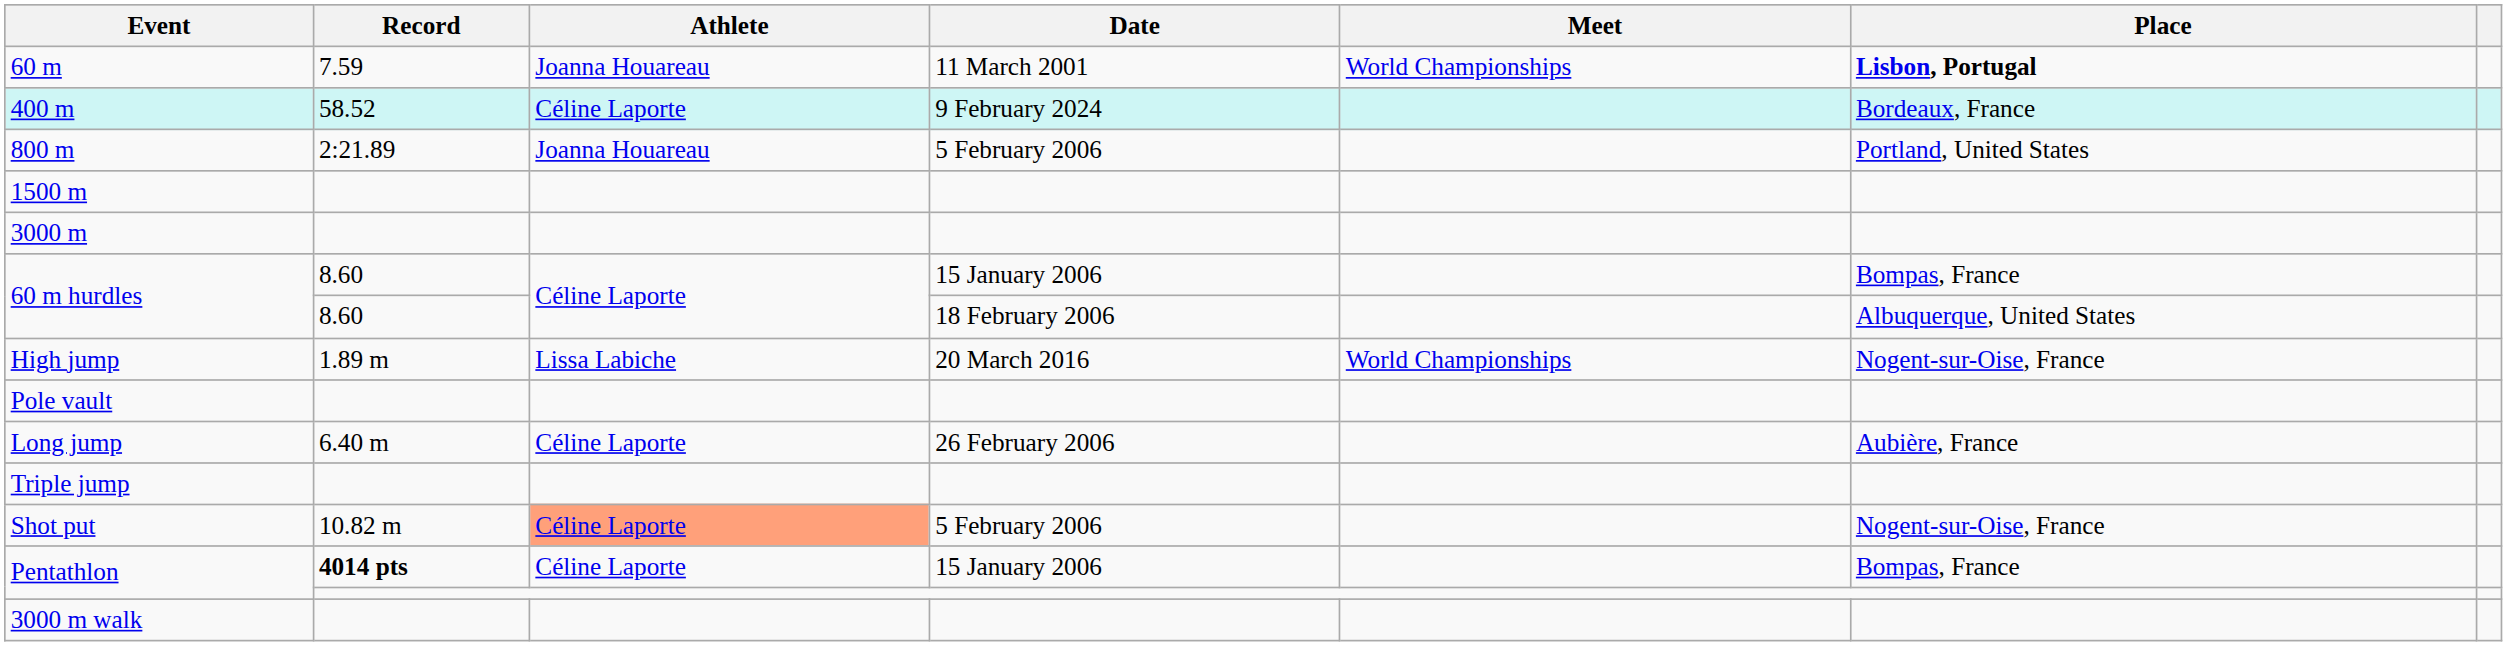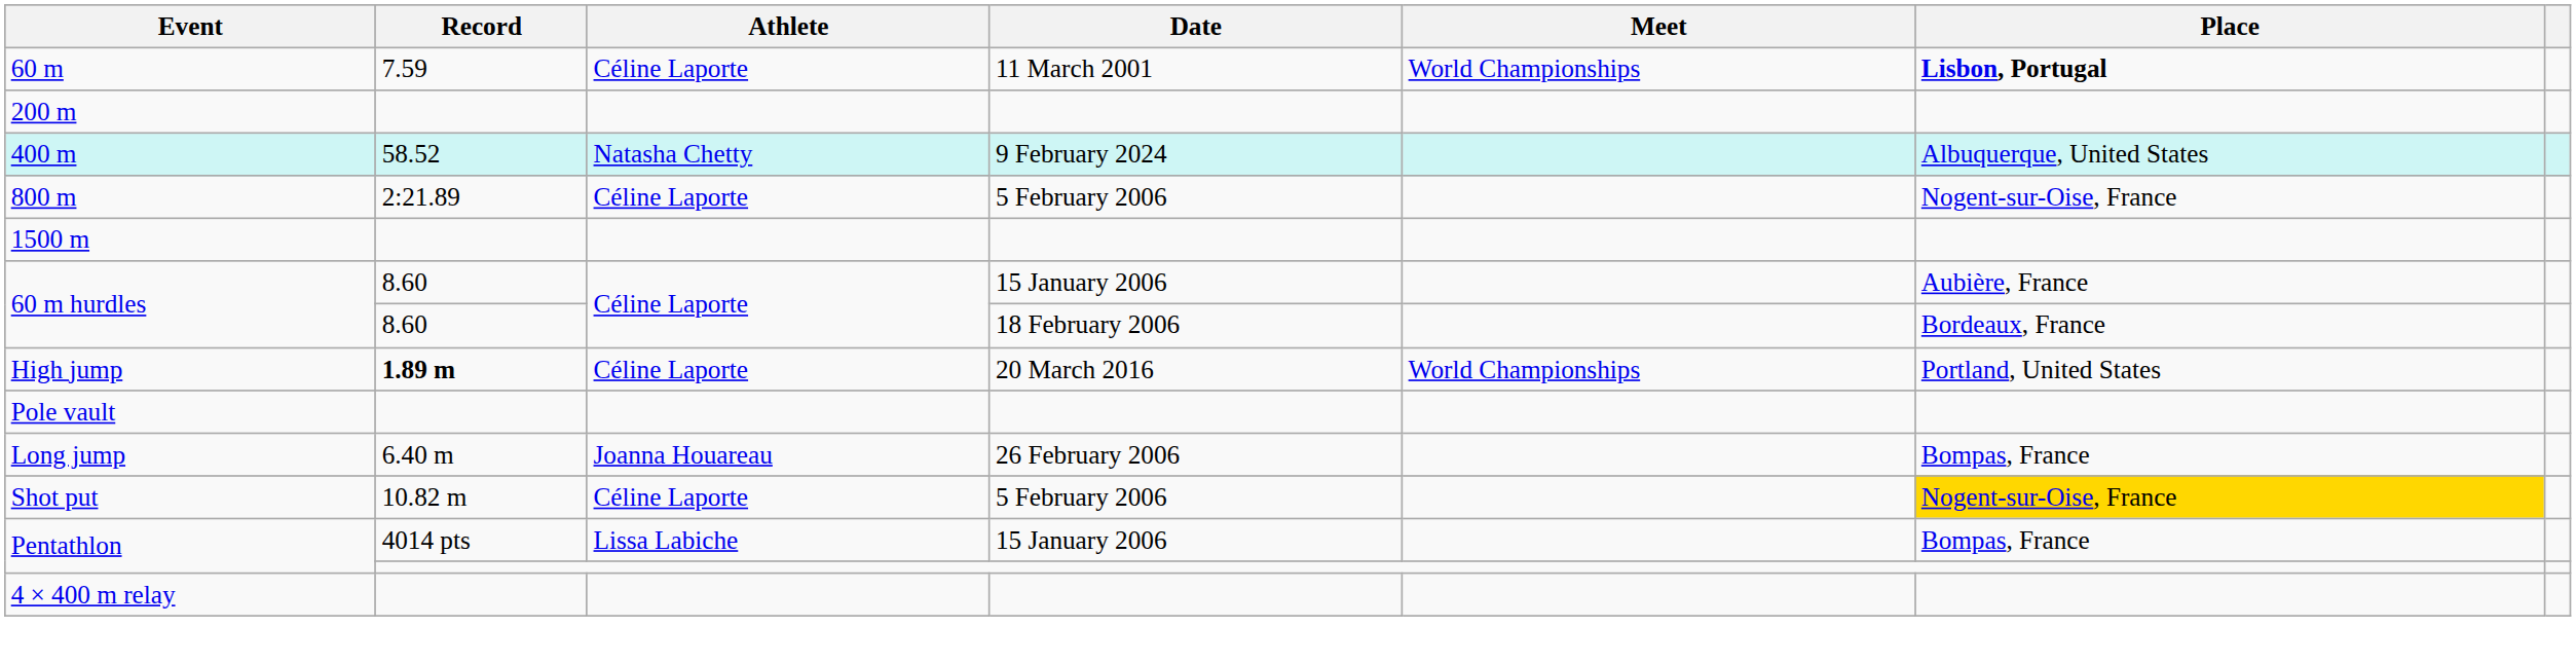 <table class="wikitable" style="font-size:95%; width: 95%;">
 <tr>
 <th>Event</th>
 <th>Record</th>
 <th>Athlete</th>
 <th>Date</th>
 <th>Meet</th>
 <th>Place</th>
 <th></th>
 </tr>
 <tr>
 <td><a href='#'>60 m</a></td>
 <td>7.59</td>
-<td><a href='#'>Joanna Houareau</a></td>
+<td><a href='#'>Céline Laporte</a></td>
 <td>11 March 2001</td>
 <td><a href='#'>World Championships</a></td>
 <td><strong><a href='#'>Lisbon</a>, Portugal</strong></td>
 <td></td>
 </tr>
-<tr bgcolor=#CEF6F5>
-<td><a href='#'>400 m</a></td>
-<td>58.52 </td>
-<td><a href='#'>Céline Laporte</a></td>
-<td>9 February 2024</td>
-<td></td>
-<td><a href='#'>Bordeaux</a>, France</td>
-<td></td>
-</tr>
 <tr>
-<td><a href='#'>800 m</a></td>
-<td>2:21.89</td>
-<td><a href='#'>Joanna Houareau</a></td>
-<td>5 February 2006</td>
-<td></td>
-<td><a href='#'>Portland</a>, United States</td>
-<td></td>
-</tr>
-<tr>
-<td><a href='#'>1500 m</a></td>
+<td><a href='#'>200 m</a></td>
 <td></td>
 <td></td>
 <td></td>
 <td></td>
 <td></td>
 <td></td>
 </tr>
+<tr bgcolor=#CEF6F5>
+<td><a href='#'>400 m</a></td>
+<td>58.52 </td>
+<td><a href='#'>Natasha Chetty</a></td>
+<td>9 February 2024</td>
+<td></td>
+<td><a href='#'>Albuquerque</a>, United States</td>
+<td></td>
+</tr>
 <tr>
-<td><a href='#'>3000 m</a></td>
+<td><a href='#'>800 m</a></td>
+<td>2:21.89</td>
+<td><a href='#'>Céline Laporte</a></td>
+<td>5 February 2006</td>
+<td></td>
+<td><a href='#'>Nogent-sur-Oise</a>, France</td>
+<td></td>
+</tr>
+<tr>
+<td><a href='#'>1500 m</a></td>
 <td></td>
 <td></td>
 <td></td>
 <td></td>
 <td></td>
 <td></td>
 </tr>
 <tr>
 <td rowspan=2><a href='#'>60 m hurdles</a></td>
 <td>8.60</td>
 <td rowspan=2><a href='#'>Céline Laporte</a></td>
 <td>15 January 2006</td>
 <td></td>
-<td><a href='#'>Bompas</a>, France</td>
+<td><a href='#'>Aubière</a>, France</td>
 <td></td>
 </tr>
 <tr>
 <td>8.60 </td>
 <td>18 February 2006</td>
 <td></td>
-<td><a href='#'>Albuquerque</a>, United States</td>
+<td><a href='#'>Bordeaux</a>, France</td>
 <td></td>
 </tr>
 <tr>
 <td><a href='#'>High jump</a></td>
-<td>1.89 m</td>
-<td><a href='#'>Lissa Labiche</a></td>
+<td><strong>1.89 m</strong></td>
+<td><a href='#'>Céline Laporte</a></td>
 <td>20 March 2016</td>
 <td><a href='#'>World Championships</a></td>
-<td><a href='#'>Nogent-sur-Oise</a>, France</td>
+<td><a href='#'>Portland</a>, United States</td>
 <td></td>
 </tr>
 <tr>
 <td><a href='#'>Pole vault</a></td>
 <td></td>
 <td></td>
 <td></td>
 <td></td>
 <td></td>
 <td></td>
 </tr>
 <tr>
 <td><a href='#'>Long jump</a></td>
 <td>6.40 m</td>
-<td><a href='#'>Céline Laporte</a></td>
+<td><a href='#'>Joanna Houareau</a></td>
 <td>26 February 2006</td>
 <td></td>
-<td><a href='#'>Aubière</a>, France</td>
-<td></td>
-</tr>
-<tr>
-<td><a href='#'>Triple jump</a></td>
-<td></td>
-<td></td>
-<td></td>
-<td></td>
-<td></td>
+<td><a href='#'>Bompas</a>, France</td>
 <td></td>
 </tr>
 <tr>
 <td><a href='#'>Shot put</a></td>
 <td>10.82 m</td>
-<td style="background: lightsalmon;"><a href='#'>Céline Laporte</a></td>
+<td><a href='#'>Céline Laporte</a></td>
 <td>5 February 2006</td>
 <td></td>
-<td><a href='#'>Nogent-sur-Oise</a>, France</td>
+<td style="background: gold;"><a href='#'>Nogent-sur-Oise</a>, France</td>
 <td></td>
 </tr>
 <tr>
 <td rowspan=2><a href='#'>Pentathlon</a></td>
-<td><strong>4014 pts</strong></td>
-<td><a href='#'>Céline Laporte</a></td>
+<td>4014 pts</td>
+<td><a href='#'>Lissa Labiche</a></td>
 <td>15 January 2006</td>
 <td></td>
 <td><a href='#'>Bompas</a>, France</td>
 <td></td>
 </tr>
 <tr>
 <td colspan=5></td>
 <td></td>
 </tr>
 <tr>
-<td><a href='#'>3000 m walk</a></td>
+<td><a href='#'>4 × 400 m relay</a></td>
 <td></td>
 <td></td>
 <td></td>
 <td></td>
 <td></td>
 <td></td>
 </tr>
 </table>
